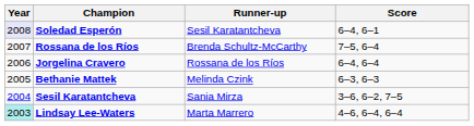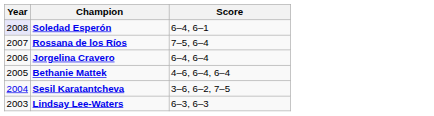 <table class="wikitable" style="font-size:90%">
 <tr>
 <th>Year</th>
 <th width="200">Champion</th>
-<th width="200">Runner-up</th>
 <th width="175">Score</th>
 </tr>
 <tr>
 <td style="background: lavender;">2008</td>
 <td> <strong><a href='#'>Soledad Esperón</a></strong></td>
-<td> <a href='#'>Sesil Karatantcheva</a></td>
 <td>6–4, 6–1</td>
 </tr>
 <tr>
 <td>2007</td>
 <td> <strong><a href='#'>Rossana de los Ríos</a></strong></td>
-<td> <a href='#'>Brenda Schultz-McCarthy</a></td>
 <td>7–5, 6–4</td>
 </tr>
 <tr>
 <td>2006</td>
 <td> <strong><a href='#'>Jorgelina Cravero</a></strong></td>
-<td> <a href='#'>Rossana de los Ríos</a></td>
 <td>6–4, 6–4</td>
 </tr>
 <tr>
 <td>2005</td>
 <td> <strong><a href='#'>Bethanie Mattek</a></strong></td>
-<td> <a href='#'>Melinda Czink</a></td>
-<td>6–3, 6–3</td>
+<td>4–6, 6–4, 6–4</td>
 </tr>
 <tr>
 <td><a href='#'>2004</a></td>
 <td> <strong><a href='#'>Sesil Karatantcheva</a></strong></td>
-<td> <a href='#'>Sania Mirza</a></td>
 <td>3–6, 6–2, 7–5</td>
 </tr>
 <tr>
-<td style="background: paleturquoise;">2003</td>
+<td>2003</td>
 <td> <strong><a href='#'>Lindsay Lee-Waters</a></strong></td>
-<td> <a href='#'>Marta Marrero</a></td>
-<td>4–6, 6–4, 6–4</td>
+<td>6–3, 6–3</td>
 </tr>
 </table>
